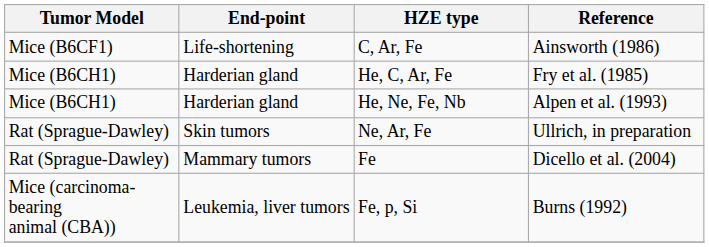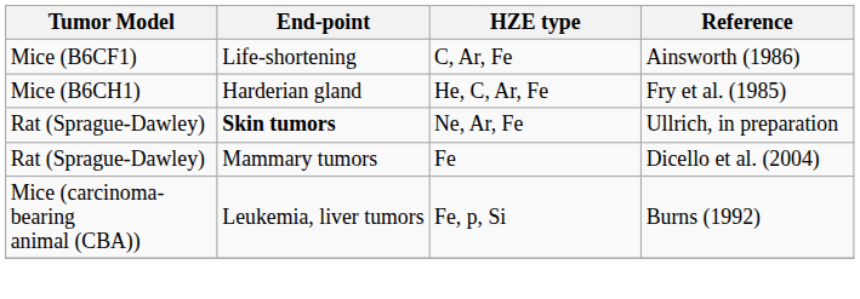 <table class="wikitable" >
 <tr>
 <th scope="col" width="150">Tumor Model</th>
 <th scope="col" width="150">End-point</th>
 <th scope="col" width="150">HZE type</th>
 <th scope="col" width="150">Reference</th>
 </tr>
 <tr>
 <td>Mice (B6CF1)</td>
 <td>Life-shortening</td>
 <td>C, Ar, Fe</td>
 <td>Ainsworth (1986) </td>
 </tr>
 <tr>
 <td>Mice (B6CH1)</td>
 <td>Harderian gland</td>
 <td>He, C, Ar, Fe</td>
 <td>Fry et al. (1985) </td>
 </tr>
 <tr>
-<td>Mice (B6CH1)</td>
-<td>Harderian gland</td>
-<td>He, Ne, Fe, Nb</td>
-<td>Alpen et al. (1993) </td>
-</tr>
-<tr>
 <td>Rat (Sprague-Dawley)</td>
-<td>Skin tumors</td>
+<td><strong>Skin tumors</strong></td>
 <td>Ne, Ar, Fe</td>
 <td>Ullrich, in preparation </td>
 </tr>
 <tr>
 <td>Rat (Sprague-Dawley)</td>
 <td>Mammary tumors</td>
 <td>Fe</td>
 <td>Dicello et al. (2004)</td>
 </tr>
 <tr>
 <td>Mice (carcinoma-bearing<br>animal (CBA))</td>
 <td>Leukemia, liver tumors</td>
 <td>Fe, p, Si</td>
 <td>Burns (1992)</td>
 </tr>
 <tr>
 </tr>
 </table>
